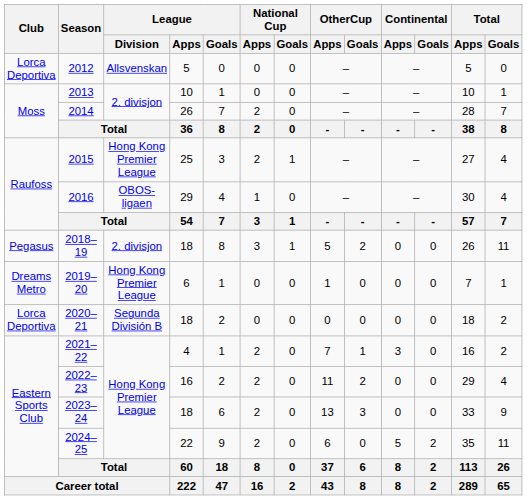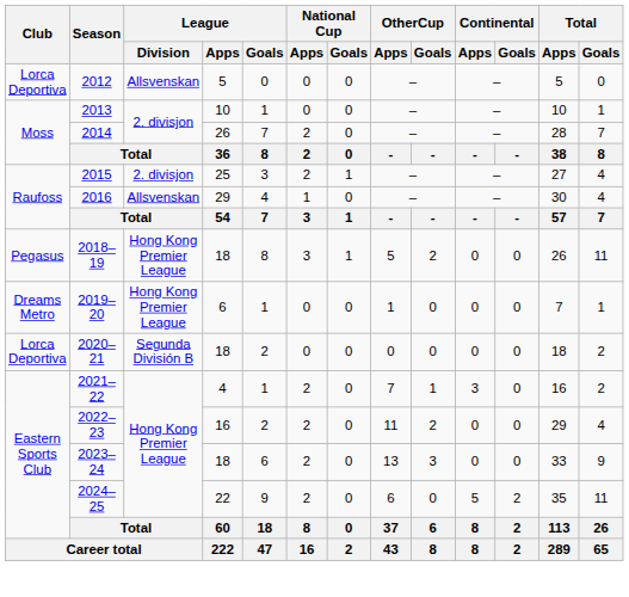 <table class="wikitable" style="text-align: center;">
 <tr>
 <th rowspan="2">Club</th>
 <th rowspan="2">Season</th>
 <th colspan="3">League</th>
 <th colspan="2">National Cup</th>
 <th colspan="2">OtherCup</th>
 <th colspan="2">Continental</th>
 <th colspan="2">Total</th>
 </tr>
 <tr>
 <th>Division</th>
 <th>Apps</th>
 <th>Goals</th>
 <th>Apps</th>
 <th>Goals</th>
 <th>Apps</th>
 <th>Goals</th>
 <th>Apps</th>
 <th>Goals</th>
 <th>Apps</th>
 <th>Goals</th>
 </tr>
 <tr>
 <td><a href='#'>Lorca Deportiva</a></td>
 <td><a href='#'>2012</a></td>
 <td><a href='#'>Allsvenskan</a></td>
 <td>5</td>
 <td>0</td>
 <td>0</td>
 <td>0</td>
 <td colspan="2">–</td>
 <td colspan="2">–</td>
 <td>5</td>
 <td>0</td>
 </tr>
 <tr>
 <td rowspan="3" valign="center"><a href='#'>Moss</a></td>
 <td><a href='#'>2013</a></td>
 <td rowspan="2" valign="center"><a href='#'>2. divisjon</a></td>
 <td>10</td>
 <td>1</td>
 <td>0</td>
 <td>0</td>
 <td colspan="2">–</td>
 <td colspan="2">–</td>
 <td>10</td>
 <td>1</td>
 </tr>
 <tr>
 <td><a href='#'>2014</a></td>
 <td>26</td>
 <td>7</td>
 <td>2</td>
 <td>0</td>
 <td colspan="2">–</td>
 <td colspan="2">–</td>
 <td>28</td>
 <td>7</td>
 </tr>
 <tr>
 <th colspan="2">Total</th>
 <th>36</th>
 <th>8</th>
 <th>2</th>
 <th>0</th>
 <th>-</th>
 <th>-</th>
 <th>-</th>
 <th>-</th>
 <th>38</th>
 <th>8</th>
 </tr>
 <tr>
 <td rowspan="3" valign="center"><a href='#'>Raufoss</a></td>
 <td><a href='#'>2015</a></td>
-<td><a href='#'>Hong Kong Premier League</a></td>
+<td rowspan="1" valign="center"><a href='#'>2. divisjon</a></td>
 <td>25</td>
 <td>3</td>
 <td>2</td>
 <td>1</td>
 <td colspan="2">–</td>
 <td colspan="2">–</td>
 <td>27</td>
 <td>4</td>
 </tr>
 <tr>
 <td><a href='#'>2016</a></td>
-<td rowspan="1" valign="center"><a href='#'>OBOS-ligaen</a></td>
+<td><a href='#'>Allsvenskan</a></td>
 <td>29</td>
 <td>4</td>
 <td>1</td>
 <td>0</td>
 <td colspan="2">–</td>
 <td colspan="2">–</td>
 <td>30</td>
 <td>4</td>
 </tr>
 <tr>
 <th colspan="2">Total</th>
 <th>54</th>
 <th>7</th>
 <th>3</th>
 <th>1</th>
 <th>-</th>
 <th>-</th>
 <th>-</th>
 <th>-</th>
 <th>57</th>
 <th>7</th>
 </tr>
 <tr>
 <td><a href='#'>Pegasus</a></td>
 <td><a href='#'>2018–19</a></td>
-<td rowspan="1" valign="center"><a href='#'>2. divisjon</a></td>
+<td><a href='#'>Hong Kong Premier League</a></td>
 <td>18</td>
 <td>8</td>
 <td>3</td>
 <td>1</td>
 <td>5</td>
 <td>2</td>
 <td>0</td>
 <td>0</td>
 <td>26</td>
 <td>11</td>
 </tr>
 <tr>
 <td><a href='#'>Dreams Metro</a></td>
 <td><a href='#'>2019–20</a></td>
 <td><a href='#'>Hong Kong Premier League</a></td>
 <td>6</td>
 <td>1</td>
 <td>0</td>
 <td>0</td>
 <td>1</td>
 <td>0</td>
 <td>0</td>
 <td>0</td>
 <td>7</td>
 <td>1</td>
 </tr>
 <tr>
 <td><a href='#'>Lorca Deportiva</a></td>
 <td><a href='#'>2020–21</a></td>
 <td><a href='#'>Segunda División B</a></td>
 <td>18</td>
 <td>2</td>
 <td>0</td>
 <td>0</td>
 <td>0</td>
 <td>0</td>
 <td>0</td>
 <td>0</td>
 <td>18</td>
 <td>2</td>
 </tr>
 <tr>
 <td rowspan="5"><a href='#'>Eastern Sports Club</a></td>
 <td><a href='#'>2021–22</a></td>
 <td rowspan="4"><a href='#'>Hong Kong Premier League</a></td>
 <td>4</td>
 <td>1</td>
 <td>2</td>
 <td>0</td>
 <td>7</td>
 <td>1</td>
 <td>3</td>
 <td>0</td>
 <td>16</td>
 <td>2</td>
 </tr>
 <tr>
 <td><a href='#'>2022–23</a></td>
 <td>16</td>
 <td>2</td>
 <td>2</td>
 <td>0</td>
 <td>11</td>
 <td>2</td>
 <td>0</td>
 <td>0</td>
 <td>29</td>
 <td>4</td>
 </tr>
 <tr>
 <td><a href='#'>2023–24</a></td>
 <td>18</td>
 <td>6</td>
 <td>2</td>
 <td>0</td>
 <td>13</td>
 <td>3</td>
 <td>0</td>
 <td>0</td>
 <td>33</td>
 <td>9</td>
 </tr>
 <tr>
 <td><a href='#'>2024–25</a></td>
 <td>22</td>
 <td>9</td>
 <td>2</td>
 <td>0</td>
 <td>6</td>
 <td>0</td>
 <td>5</td>
 <td>2</td>
 <td>35</td>
 <td>11</td>
 </tr>
 <tr>
 <th colspan="2">Total</th>
 <th>60</th>
 <th>18</th>
 <th>8</th>
 <th>0</th>
 <th>37</th>
 <th>6</th>
 <th>8</th>
 <th>2</th>
 <th>113</th>
 <th>26</th>
 </tr>
 <tr>
 <th colspan="3">Career total</th>
 <th>222</th>
 <th>47</th>
 <th>16</th>
 <th>2</th>
 <th>43</th>
 <th>8</th>
 <th>8</th>
 <th>2</th>
 <th>289</th>
 <th>65</th>
 </tr>
 </table>
